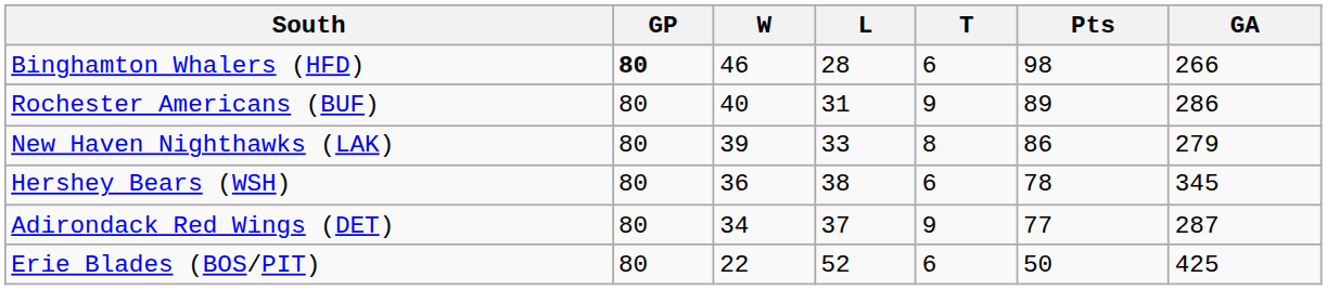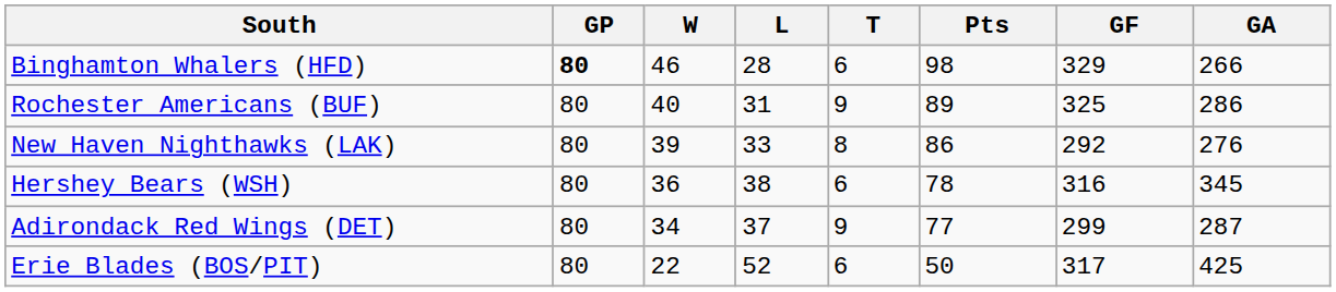 <table class="wikitable">
 <tr>
 <th bgcolor="#DDDDFF" width="30%">South</th>
 <th bgcolor="#DDDDFF" width="5%">GP</th>
 <th bgcolor="#DDDDFF" width="5%">W</th>
 <th bgcolor="#DDDDFF" width="5%">L</th>
 <th bgcolor="#DDDDFF" width="5%">T</th>
 <th bgcolor="#DDDDFF" width="7.5%">Pts</th>
+<th bgcolor="#DDDDFF" width="7.5%">GF</th>
 <th bgcolor="#DDDDFF" width="7.5%">GA</th>
 </tr>
 <tr>
 <td><a href='#'>Binghamton Whalers</a> (<a href='#'>HFD</a>)</td>
 <td><strong>80</strong></td>
 <td>46</td>
 <td>28</td>
 <td>6</td>
 <td>98</td>
+<td>329</td>
 <td>266</td>
 </tr>
 <tr>
 <td><a href='#'>Rochester Americans</a> (<a href='#'>BUF</a>)</td>
 <td>80</td>
 <td>40</td>
 <td>31</td>
 <td>9</td>
 <td>89</td>
+<td>325</td>
 <td>286</td>
 </tr>
 <tr>
 <td><a href='#'>New Haven Nighthawks</a> (<a href='#'>LAK</a>)</td>
 <td>80</td>
 <td>39</td>
 <td>33</td>
 <td>8</td>
 <td>86</td>
-<td>279</td>
+<td>292</td>
+<td>276</td>
 </tr>
 <tr>
 <td><a href='#'>Hershey Bears</a> (<a href='#'>WSH</a>)</td>
 <td>80</td>
 <td>36</td>
 <td>38</td>
 <td>6</td>
 <td>78</td>
+<td>316</td>
 <td>345</td>
 </tr>
 <tr>
 <td><a href='#'>Adirondack Red Wings</a> (<a href='#'>DET</a>)</td>
 <td>80</td>
 <td>34</td>
 <td>37</td>
 <td>9</td>
 <td>77</td>
+<td>299</td>
 <td>287</td>
 </tr>
 <tr>
 <td><a href='#'>Erie Blades</a> (<a href='#'>BOS</a>/<a href='#'>PIT</a>)</td>
 <td>80</td>
 <td>22</td>
 <td>52</td>
 <td>6</td>
 <td>50</td>
+<td>317</td>
 <td>425</td>
 </tr>
 </table>
